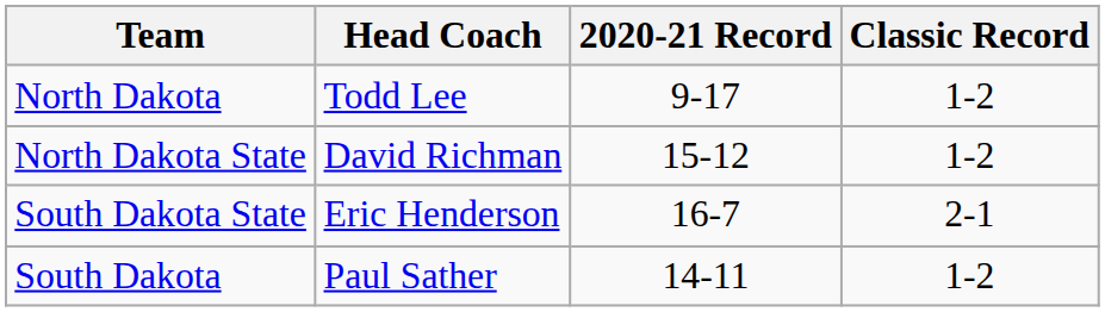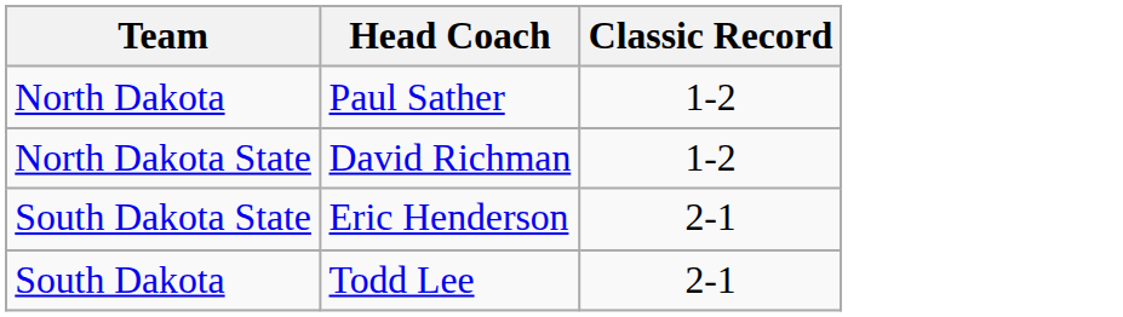 <table class="wikitable sortable plainrowheaders" style="text-align:center;">
 <tr>
 <th scope="col">Team</th>
 <th scope="col">Head Coach</th>
-<th scope="col" data-sort-type="number">2020-21 Record</th>
 <th scope="col" data-sort-type="number">Classic Record</th>
 </tr>
 <tr>
 <td align=left><a href='#'>North Dakota</a></td>
-<td align=left><a href='#'>Todd Lee</a></td>
-<td>9-17</td>
+<td align=left><a href='#'>Paul Sather</a></td>
 <td>1-2</td>
 </tr>
 <tr>
 <td align=left><a href='#'>North Dakota State</a></td>
 <td align=left><a href='#'>David Richman</a></td>
-<td>15-12</td>
 <td>1-2</td>
 </tr>
 <tr>
 <td align=left><a href='#'>South Dakota State</a></td>
 <td align=left><a href='#'>Eric Henderson</a></td>
-<td>16-7</td>
 <td>2-1</td>
 </tr>
 <tr>
 <td align=left><a href='#'>South Dakota</a></td>
-<td align=left><a href='#'>Paul Sather</a></td>
-<td>14-11</td>
-<td>1-2</td>
+<td align=left><a href='#'>Todd Lee</a></td>
+<td>2-1</td>
 </tr>
 </table>
